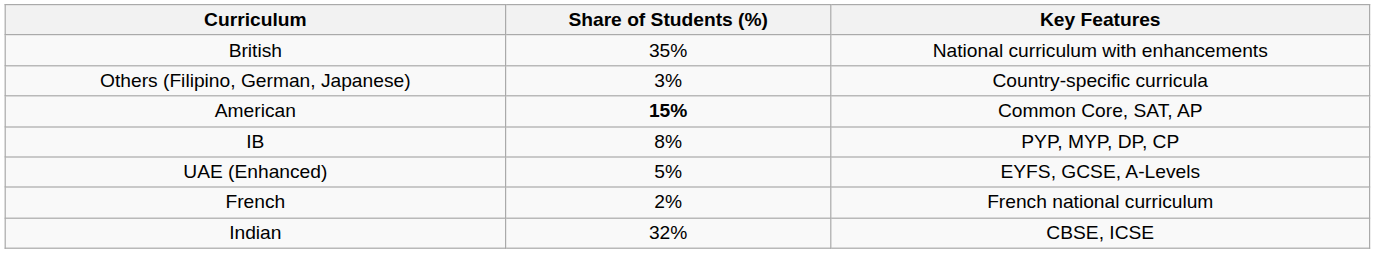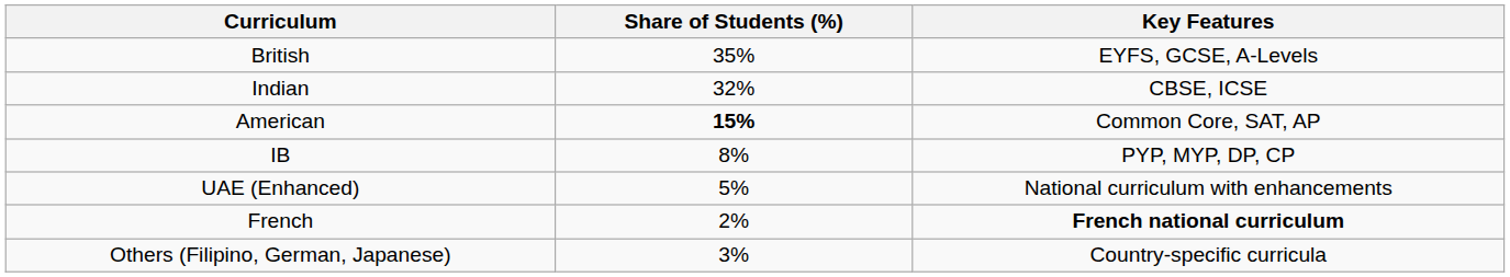 <table class="wikitable" style="width:90%; margin:1em auto; text-align:center;">
 <tr>
 <th>Curriculum</th>
 <th>Share of Students (%)</th>
 <th>Key Features</th>
 </tr>
 <tr>
 <td>British</td>
 <td>35%</td>
-<td>National curriculum with enhancements</td>
+<td>EYFS, GCSE, A-Levels</td>
 </tr>
 <tr>
-<td>Others (Filipino, German, Japanese)</td>
-<td>3%</td>
-<td>Country-specific curricula</td>
+<td>Indian</td>
+<td>32%</td>
+<td>CBSE, ICSE</td>
 </tr>
 <tr>
 <td>American</td>
 <td><strong>15%</strong></td>
 <td>Common Core, SAT, AP</td>
 </tr>
 <tr>
 <td>IB</td>
 <td>8%</td>
 <td>PYP, MYP, DP, CP</td>
 </tr>
 <tr>
 <td>UAE (Enhanced)</td>
 <td>5%</td>
-<td>EYFS, GCSE, A-Levels</td>
+<td>National curriculum with enhancements</td>
 </tr>
 <tr>
 <td>French</td>
 <td>2%</td>
-<td>French national curriculum</td>
+<td><strong>French national curriculum</strong></td>
 </tr>
 <tr>
-<td>Indian</td>
-<td>32%</td>
-<td>CBSE, ICSE</td>
+<td>Others (Filipino, German, Japanese)</td>
+<td>3%</td>
+<td>Country-specific curricula</td>
 </tr>
 </table>
